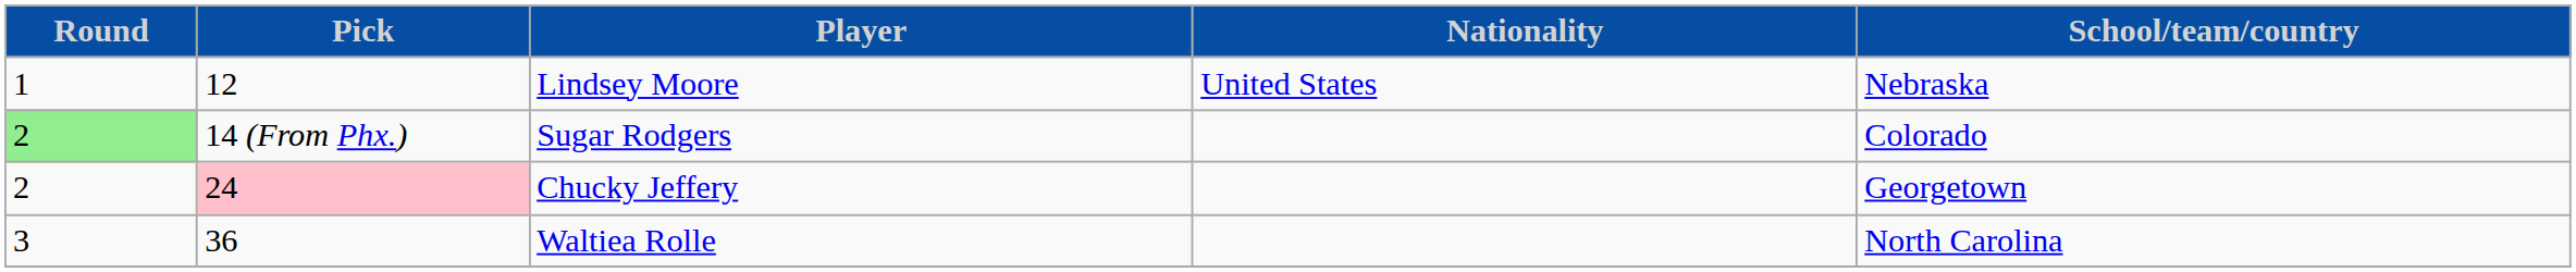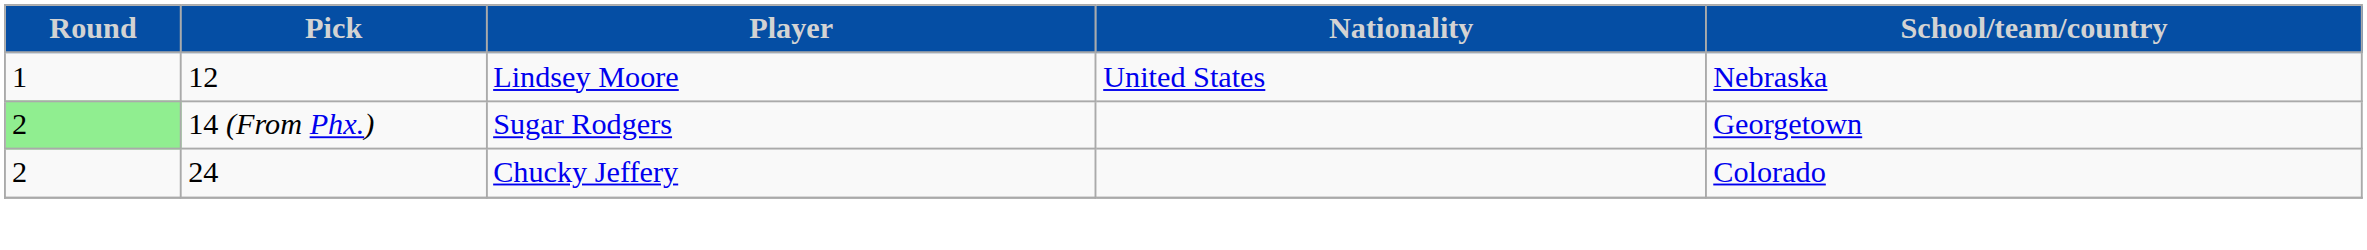 <table class="wikitable">
 <tr>
 <th style="background:#054EA4; color:#D3D3D3;" width="2%">Round</th>
 <th style="background:#054EA4; color:#D3D3D3;" width="5%">Pick</th>
 <th style="background:#054EA4; color:#D3D3D3;" width="10%">Player</th>
 <th style="background:#054EA4; color:#D3D3D3;" width="10%">Nationality</th>
 <th style="background:#054EA4; color:#D3D3D3;" width="10%">School/team/country</th>
 </tr>
 <tr>
 <td>1</td>
 <td>12</td>
 <td><a href='#'>Lindsey Moore</a></td>
 <td> <a href='#'>United States</a></td>
 <td><a href='#'>Nebraska</a></td>
 </tr>
 <tr>
 <td style="background: lightgreen;">2</td>
 <td>14 <em>(From <a href='#'>Phx.</a>)</em></td>
 <td><a href='#'>Sugar Rodgers</a></td>
 <td></td>
-<td><a href='#'>Colorado</a></td>
+<td><a href='#'>Georgetown</a></td>
 </tr>
 <tr>
 <td>2</td>
-<td style="background: pink;">24</td>
+<td>24</td>
 <td><a href='#'>Chucky Jeffery</a></td>
 <td></td>
-<td><a href='#'>Georgetown</a></td>
-</tr>
-<tr>
-<td>3</td>
-<td>36</td>
-<td><a href='#'>Waltiea Rolle</a></td>
-<td></td>
-<td><a href='#'>North Carolina</a></td>
+<td><a href='#'>Colorado</a></td>
 </tr>
 <tr>
 </tr>
 </table>
